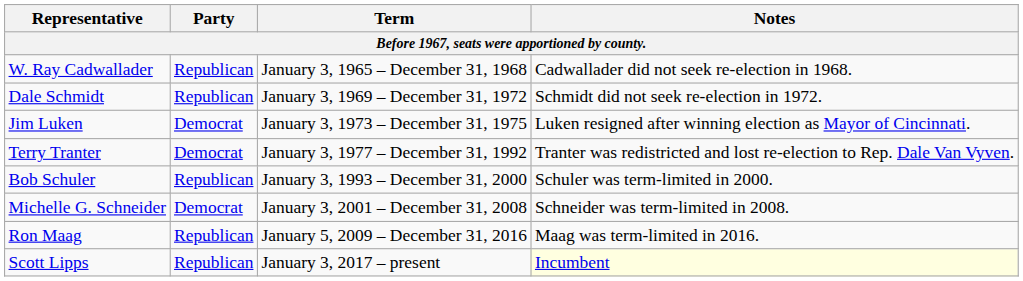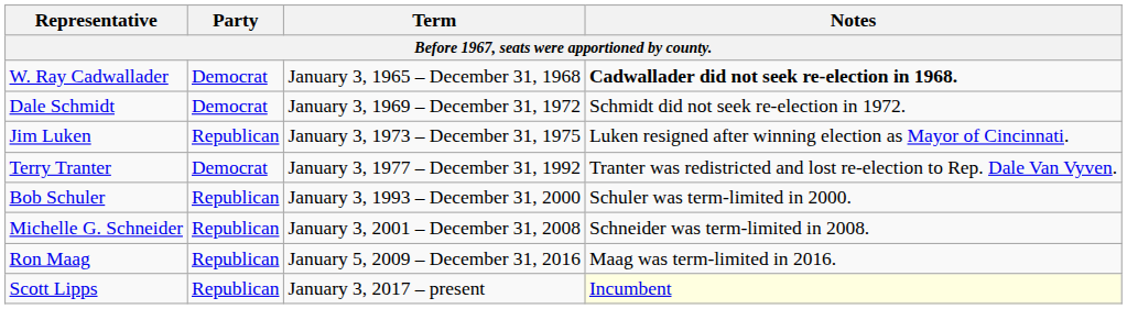 <table class=wikitable>
 <tr valign=bottom>
 <th>Representative</th>
 <th>Party</th>
 <th>Term</th>
 <th>Notes</th>
 </tr>
 <tr>
 <th colspan=5 style="font-size: 80%;"><em>Before 1967, seats were apportioned by county.</em></th>
 </tr>
 <tr>
 <td><a href='#'>W. Ray Cadwallader</a></td>
-<td><a href='#'>Republican</a></td>
+<td><a href='#'>Democrat</a></td>
 <td>January 3, 1965 – December 31, 1968</td>
-<td>Cadwallader did not seek re-election in 1968.</td>
+<td><strong>Cadwallader did not seek re-election in 1968.</strong></td>
 </tr>
 <tr>
 <td><a href='#'>Dale Schmidt</a></td>
-<td><a href='#'>Republican</a></td>
+<td><a href='#'>Democrat</a></td>
 <td>January 3, 1969 – December 31, 1972</td>
 <td>Schmidt did not seek re-election in 1972.</td>
 </tr>
 <tr>
 <td><a href='#'>Jim Luken</a></td>
-<td><a href='#'>Democrat</a></td>
+<td><a href='#'>Republican</a></td>
 <td>January 3, 1973 – December 31, 1975</td>
 <td>Luken resigned after winning election as <a href='#'>Mayor of Cincinnati</a>.</td>
 </tr>
 <tr>
 <td><a href='#'>Terry Tranter</a></td>
 <td><a href='#'>Democrat</a></td>
 <td>January 3, 1977 – December 31, 1992</td>
 <td>Tranter was redistricted and lost re-election to Rep. <a href='#'>Dale Van Vyven</a>.</td>
 </tr>
 <tr>
 <td><a href='#'>Bob Schuler</a></td>
 <td><a href='#'>Republican</a></td>
 <td>January 3, 1993 – December 31, 2000</td>
 <td>Schuler was term-limited in 2000.</td>
 </tr>
 <tr>
 <td><a href='#'>Michelle G. Schneider</a></td>
-<td><a href='#'>Democrat</a></td>
+<td><a href='#'>Republican</a></td>
 <td>January 3, 2001 – December 31, 2008</td>
 <td>Schneider was term-limited in 2008.</td>
 </tr>
 <tr>
 <td><a href='#'>Ron Maag</a></td>
 <td><a href='#'>Republican</a></td>
 <td>January 5, 2009 – December 31, 2016</td>
 <td>Maag was term-limited in 2016.</td>
 </tr>
 <tr>
 <td><a href='#'>Scott Lipps</a></td>
 <td><a href='#'>Republican</a></td>
 <td>January 3, 2017 – present</td>
 <td style="background: lightyellow;"><a href='#'>Incumbent</a></td>
 </tr>
 </table>
